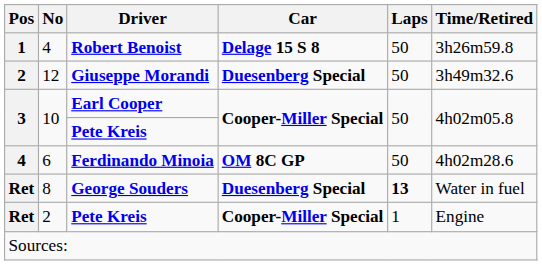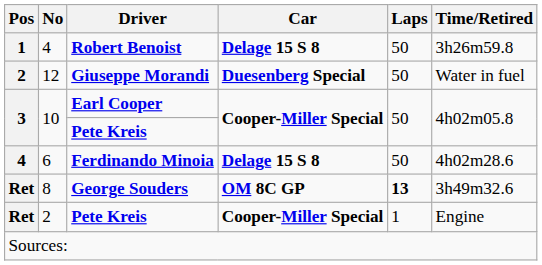 <table class="wikitable" style="font-size: 95%;">
 <tr>
 <th>Pos</th>
 <th>No</th>
 <th>Driver</th>
 <th>Car</th>
 <th>Laps</th>
 <th>Time/Retired</th>
 </tr>
 <tr>
 <th>1</th>
 <td>4</td>
 <td> <strong><a href='#'>Robert Benoist</a></strong></td>
 <td><strong><a href='#'>Delage</a> 15 S 8</strong></td>
 <td>50</td>
 <td>3h26m59.8</td>
 </tr>
 <tr>
 <th>2</th>
 <td>12</td>
 <td> <strong><a href='#'>Giuseppe Morandi</a></strong></td>
 <td><strong><a href='#'>Duesenberg</a> Special</strong></td>
 <td>50</td>
-<td>3h49m32.6</td>
+<td>Water in fuel</td>
 </tr>
 <tr>
 <th rowspan=2>3</th>
 <td rowspan=2>10</td>
 <td> <strong><a href='#'>Earl Cooper</a></strong></td>
 <td rowspan=2><strong>Cooper-<a href='#'>Miller</a> Special</strong></td>
 <td rowspan=2>50</td>
 <td rowspan=2>4h02m05.8</td>
 </tr>
 <tr>
 <td> <strong><a href='#'>Pete Kreis</a></strong></td>
 </tr>
 <tr>
 <th>4</th>
 <td>6</td>
 <td> <strong><a href='#'>Ferdinando Minoia</a></strong></td>
-<td><strong><a href='#'>OM</a> 8C GP</strong></td>
+<td><strong><a href='#'>Delage</a> 15 S 8</strong></td>
 <td>50</td>
 <td>4h02m28.6</td>
 </tr>
 <tr>
 <th>Ret</th>
 <td>8</td>
 <td> <strong><a href='#'>George Souders</a></strong></td>
-<td><strong><a href='#'>Duesenberg</a> Special</strong></td>
+<td><strong><a href='#'>OM</a> 8C GP</strong></td>
 <td><strong>13</strong></td>
-<td>Water in fuel</td>
+<td>3h49m32.6</td>
 </tr>
 <tr>
 <th>Ret</th>
 <td>2</td>
 <td> <strong><a href='#'>Pete Kreis</a></strong></td>
 <td><strong>Cooper-<a href='#'>Miller</a> Special</strong></td>
 <td>1</td>
 <td>Engine</td>
 </tr>
 <tr>
 <td colspan=6>Sources:</td>
 </tr>
 </table>
